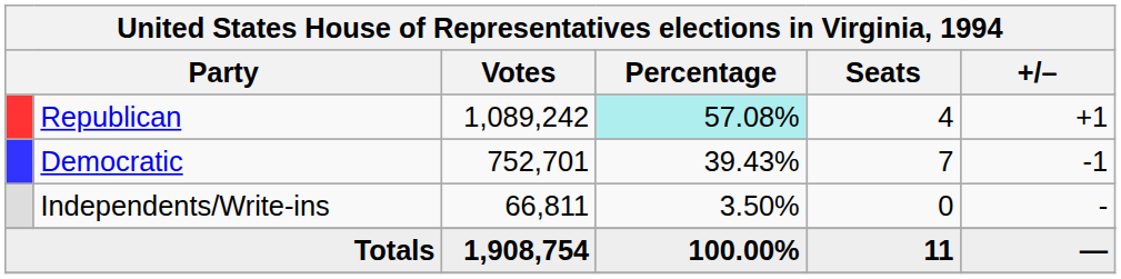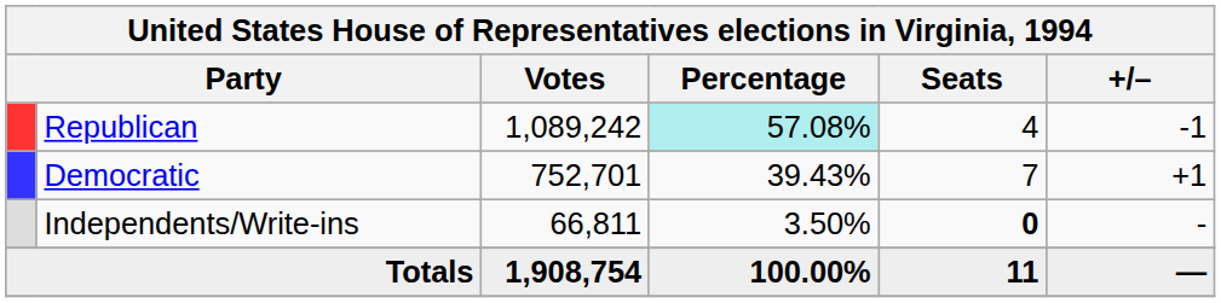 <table class="wikitable" style="font-size: 95%;">
 <tr>
 <th colspan="6">United States House of Representatives elections in Virginia, 1994</th>
 </tr>
 <tr>
 <th colspan=2 style="width: 15em">Party</th>
 <th style="width: 5em">Votes</th>
 <th style="width: 7em">Percentage</th>
 <th style="width: 5em">Seats</th>
 <th style="width: 5em">+/–</th>
 </tr>
 <tr>
 <th style="background-color:#FF3333; width: 3px"></th>
 <td style="width: 130px"><a href='#'>Republican</a></td>
 <td align="right">1,089,242</td>
 <td align="right" style="background: paleturquoise;">57.08%</td>
 <td align="right">4</td>
-<td align="right">+1</td>
+<td align="right">-1</td>
 </tr>
 <tr>
 <th style="background-color:#3333FF; width: 3px"></th>
 <td style="width: 130px"><a href='#'>Democratic</a></td>
 <td align="right">752,701</td>
 <td align="right">39.43%</td>
 <td align="right">7</td>
-<td align="right">-1</td>
+<td align="right">+1</td>
 </tr>
 <tr>
 <th style="background-color:#DDDDDD; width: 3px"></th>
 <td style="width: 130px">Independents/Write-ins</td>
 <td align="right">66,811</td>
 <td align="right">3.50%</td>
-<td align="right">0</td>
+<td align="right"><strong>0</strong></td>
 <td align="right">-</td>
 </tr>
 <tr>
 </tr>
 <tr bgcolor="#EEEEEE">
 <td colspan="2" align="right"><strong>Totals</strong></td>
 <td align="right"><strong>1,908,754</strong></td>
 <td align="right"><strong>100.00%</strong></td>
 <td align="right"><strong>11</strong></td>
 <td align="right"><strong>—</strong></td>
 </tr>
 <tr bgcolor="#EEEEEE">
 </tr>
 </table>
